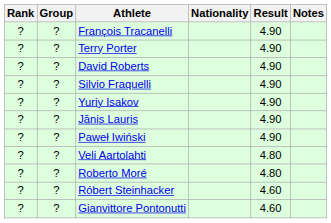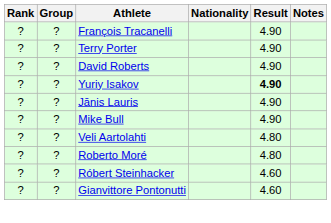 <table class="wikitable sortable" style="text-align:center">
 <tr>
 <th>Rank</th>
 <th>Group</th>
 <th>Athlete</th>
 <th>Nationality</th>
 <th>Result</th>
 <th>Notes</th>
 </tr>
 <tr bgcolor=ddffdd>
 <td>?</td>
 <td>?</td>
 <td align=left><a href='#'>François Tracanelli</a></td>
 <td align=left></td>
 <td>4.90</td>
 <td></td>
 </tr>
 <tr bgcolor=ddffdd>
 <td>?</td>
 <td>?</td>
 <td align=left><a href='#'>Terry Porter</a></td>
 <td align=left></td>
 <td>4.90</td>
 <td></td>
 </tr>
 <tr bgcolor=ddffdd>
 <td>?</td>
 <td>?</td>
 <td align=left><a href='#'>David Roberts</a></td>
 <td align=left></td>
 <td>4.90</td>
 <td></td>
 </tr>
 <tr bgcolor=ddffdd>
 <td>?</td>
 <td>?</td>
-<td align=left><a href='#'>Silvio Fraquelli</a></td>
-<td align=left></td>
-<td>4.90</td>
-<td></td>
-</tr>
-<tr bgcolor=ddffdd>
-<td>?</td>
-<td>?</td>
 <td align=left><a href='#'>Yuriy Isakov</a></td>
 <td align=left></td>
-<td>4.90</td>
+<td><strong>4.90</strong></td>
 <td></td>
 </tr>
 <tr bgcolor=ddffdd>
 <td>?</td>
 <td>?</td>
 <td align=left><a href='#'>Jānis Lauris</a></td>
 <td align=left></td>
 <td>4.90</td>
 <td></td>
 </tr>
 <tr bgcolor=ddffdd>
 <td>?</td>
 <td>?</td>
-<td align=left><a href='#'>Paweł Iwiński</a></td>
+<td align=left><a href='#'>Mike Bull</a></td>
 <td align=left></td>
 <td>4.90</td>
 <td></td>
 </tr>
 <tr bgcolor=ddffdd>
 <td>?</td>
 <td>?</td>
 <td align=left><a href='#'>Veli Aartolahti</a></td>
 <td align=left></td>
 <td>4.80</td>
 <td></td>
 </tr>
 <tr bgcolor=ddffdd>
 <td>?</td>
 <td>?</td>
 <td align=left><a href='#'>Roberto Moré</a></td>
 <td align=left></td>
 <td>4.80</td>
 <td></td>
 </tr>
 <tr bgcolor=ddffdd>
 <td>?</td>
 <td>?</td>
 <td align=left><a href='#'>Róbert Steinhacker</a></td>
 <td align=left></td>
 <td>4.60</td>
 <td></td>
 </tr>
 <tr bgcolor=ddffdd>
 <td>?</td>
 <td>?</td>
 <td align=left><a href='#'>Gianvittore Pontonutti</a></td>
 <td align=left></td>
 <td>4.60</td>
 <td></td>
 </tr>
 </table>
